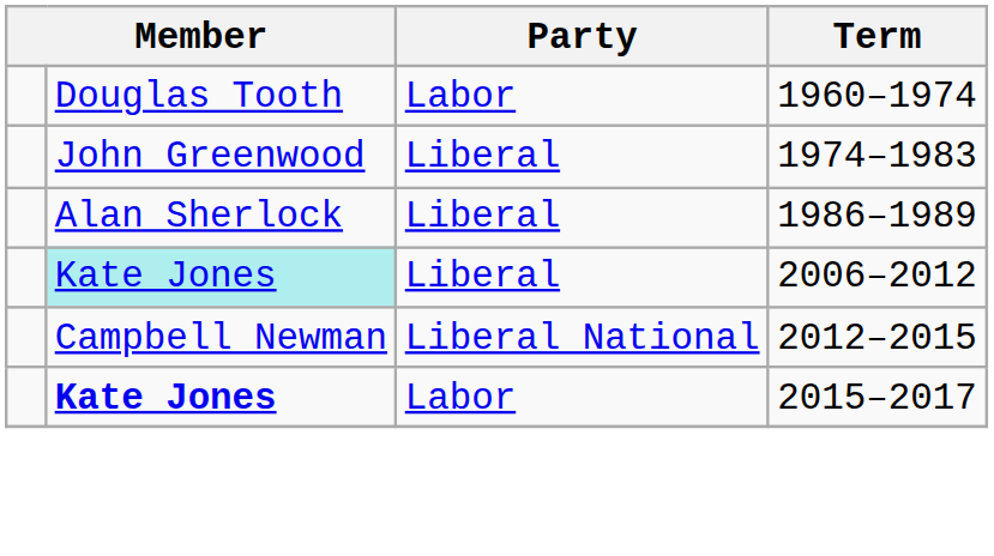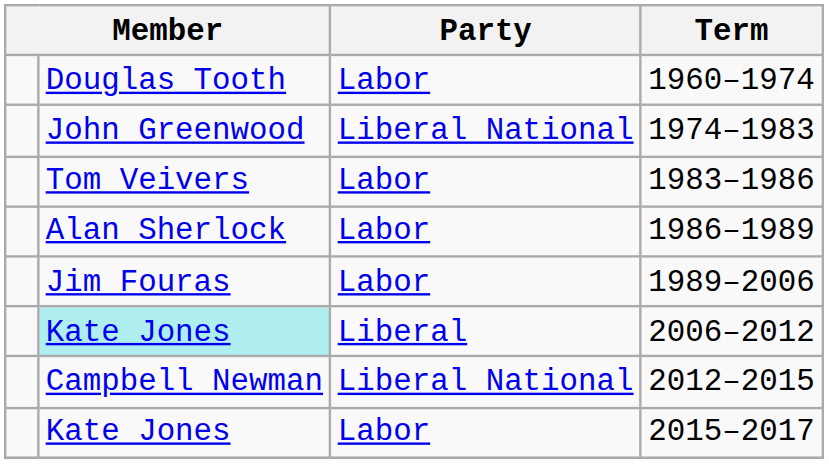 <table class="wikitable">
 <tr>
 <th colspan="2">Member</th>
 <th>Party</th>
 <th>Term</th>
 </tr>
 <tr>
 <td> </td>
 <td><a href='#'>Douglas Tooth</a></td>
 <td><a href='#'>Labor</a></td>
 <td>1960–1974</td>
 </tr>
 <tr>
 <td> </td>
 <td><a href='#'>John Greenwood</a></td>
-<td><a href='#'>Liberal</a></td>
+<td><a href='#'>Liberal National</a></td>
 <td>1974–1983</td>
 </tr>
 <tr>
 <td> </td>
+<td><a href='#'>Tom Veivers</a></td>
+<td><a href='#'>Labor</a></td>
+<td>1983–1986</td>
+</tr>
+<tr>
+<td> </td>
 <td><a href='#'>Alan Sherlock</a></td>
-<td><a href='#'>Liberal</a></td>
+<td><a href='#'>Labor</a></td>
 <td>1986–1989</td>
+</tr>
+<tr>
+<td> </td>
+<td><a href='#'>Jim Fouras</a></td>
+<td><a href='#'>Labor</a></td>
+<td>1989–2006</td>
 </tr>
 <tr>
 <td> </td>
 <td style="background: paleturquoise;"><a href='#'>Kate Jones</a></td>
 <td><a href='#'>Liberal</a></td>
 <td>2006–2012</td>
 </tr>
 <tr>
 <td> </td>
 <td><a href='#'>Campbell Newman</a></td>
 <td><a href='#'>Liberal National</a></td>
 <td>2012–2015</td>
 </tr>
 <tr>
 <td> </td>
-<td><strong><a href='#'>Kate Jones</a></strong></td>
+<td><a href='#'>Kate Jones</a></td>
 <td><a href='#'>Labor</a></td>
 <td>2015–2017</td>
 </tr>
 <tr>
 </tr>
 </table>
